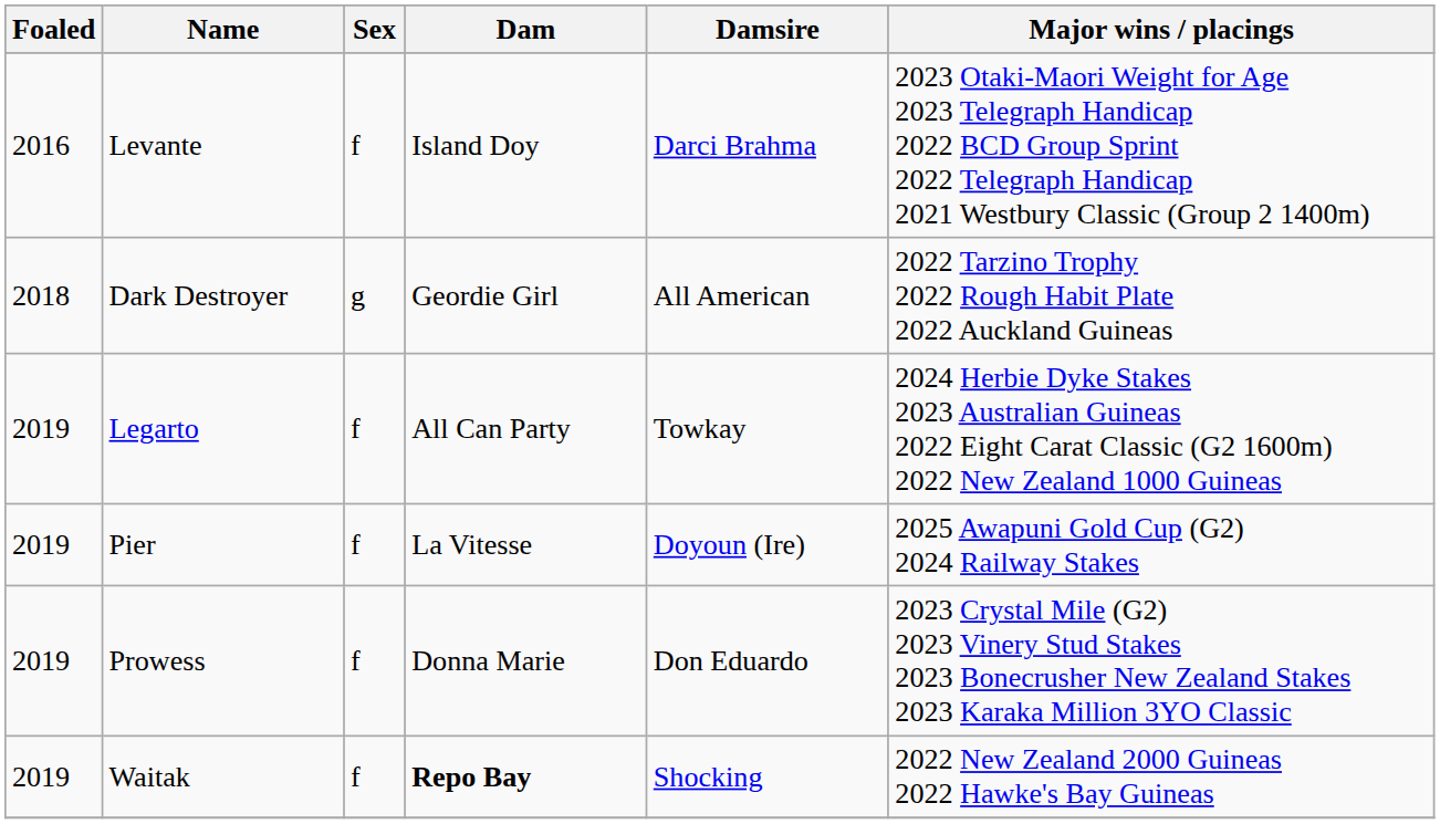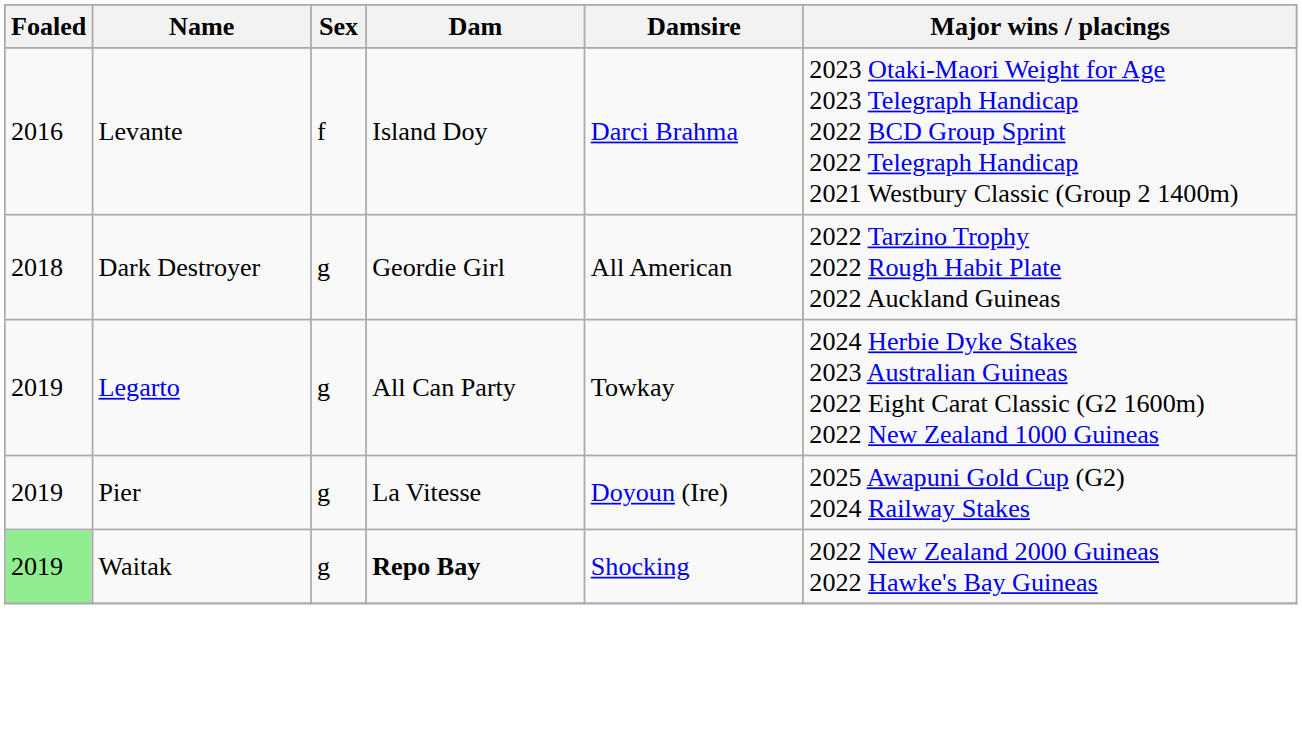 <table class = "wikitable sortable" | border="1" cellpadding="0"; style="border-collapse:collapse; font-size:95%;">
 <tr style="background:LightSteelBlue; text-align:center;">
 <th style="width:35px;"><strong>Foaled</strong></th>
 <th style="width:120px;"><strong>Name</strong></th>
 <th style="width:25px;"><strong>Sex</strong></th>
 <th style="width:120px;"><strong>Dam</strong></th>
 <th style="width:120px;"><strong>Damsire</strong></th>
 <th style="width:280px;"><strong>Major wins / placings</strong></th>
 </tr>
 <tr>
 <td>2016</td>
 <td>Levante </td>
 <td>f</td>
 <td>Island Doy</td>
 <td><a href='#'>Darci Brahma</a></td>
 <td>2023 <a href='#'>Otaki-Maori Weight for Age</a> <br>2023 <a href='#'>Telegraph Handicap</a> <br> 2022 <a href='#'>BCD Group Sprint</a> <br> 2022 <a href='#'>Telegraph Handicap</a> <br> 2021 Westbury Classic (Group 2 1400m)</td>
 </tr>
 <tr>
 <td>2018</td>
 <td>Dark Destroyer </td>
 <td>g</td>
 <td>Geordie Girl</td>
 <td>All American</td>
 <td>2022 <a href='#'>Tarzino Trophy</a> <br> 2022 <a href='#'>Rough Habit Plate</a> <br> 2022 Auckland Guineas</td>
 </tr>
 <tr>
 <td>2019</td>
 <td><a href='#'>Legarto</a></td>
-<td>f</td>
+<td>g</td>
 <td>All Can Party</td>
 <td>Towkay</td>
 <td>2024 <a href='#'>Herbie Dyke Stakes</a><br>2023 <a href='#'>Australian Guineas</a><br>2022 Eight Carat Classic (G2 1600m)<br> 2022 <a href='#'>New Zealand 1000 Guineas</a></td>
 </tr>
 <tr>
 <td>2019</td>
 <td>Pier </td>
-<td>f</td>
+<td>g</td>
 <td>La Vitesse</td>
 <td><a href='#'>Doyoun</a> (Ire)</td>
 <td>2025 <a href='#'>Awapuni Gold Cup</a> (G2)<br>2024 <a href='#'>Railway Stakes</a></td>
 </tr>
 <tr>
-<td>2019</td>
-<td>Prowess </td>
-<td>f</td>
-<td>Donna Marie</td>
-<td>Don Eduardo</td>
-<td>2023 <a href='#'>Crystal Mile</a> (G2) <br>2023 <a href='#'>Vinery Stud Stakes</a> <br> 2023 <a href='#'>Bonecrusher New Zealand Stakes</a> <br> 2023 <a href='#'>Karaka Million 3YO Classic</a></td>
-</tr>
-<tr>
-<td>2019</td>
+<td style="background: lightgreen;">2019</td>
 <td>Waitak</td>
-<td>f</td>
+<td>g</td>
 <td><strong>Repo Bay</strong></td>
 <td><a href='#'>Shocking</a></td>
 <td>2022 <a href='#'>New Zealand 2000 Guineas</a> <br>2022 <a href='#'>Hawke's Bay Guineas</a></td>
 </tr>
 <tr>
 </tr>
 </table>
